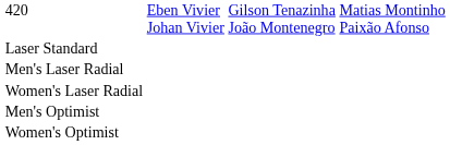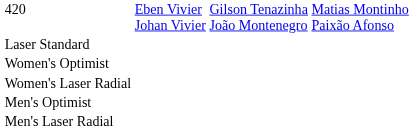 <table>
 <tr>
 <td>420</td>
 <td><br><a href='#'>Eben Vivier</a><br><a href='#'>Johan Vivier</a></td>
 <td><br><a href='#'>Gilson Tenazinha</a><br><a href='#'>João Montenegro</a></td>
 <td><br><a href='#'>Matias Montinho</a><br><a href='#'>Paixão Afonso</a></td>
 </tr>
 <tr>
 <td>Laser Standard</td>
 <td></td>
 <td></td>
 <td></td>
 </tr>
 <tr>
-<td>Men's Laser Radial</td>
+<td>Women's Optimist</td>
 <td></td>
 <td></td>
 <td></td>
 </tr>
 <tr>
 <td>Women's Laser Radial</td>
 <td></td>
 <td></td>
 <td></td>
 </tr>
 <tr>
 <td>Men's Optimist</td>
 <td></td>
 <td></td>
 <td></td>
 </tr>
 <tr>
-<td>Women's Optimist</td>
+<td>Men's Laser Radial</td>
 <td></td>
 <td></td>
 <td></td>
 </tr>
 </table>
